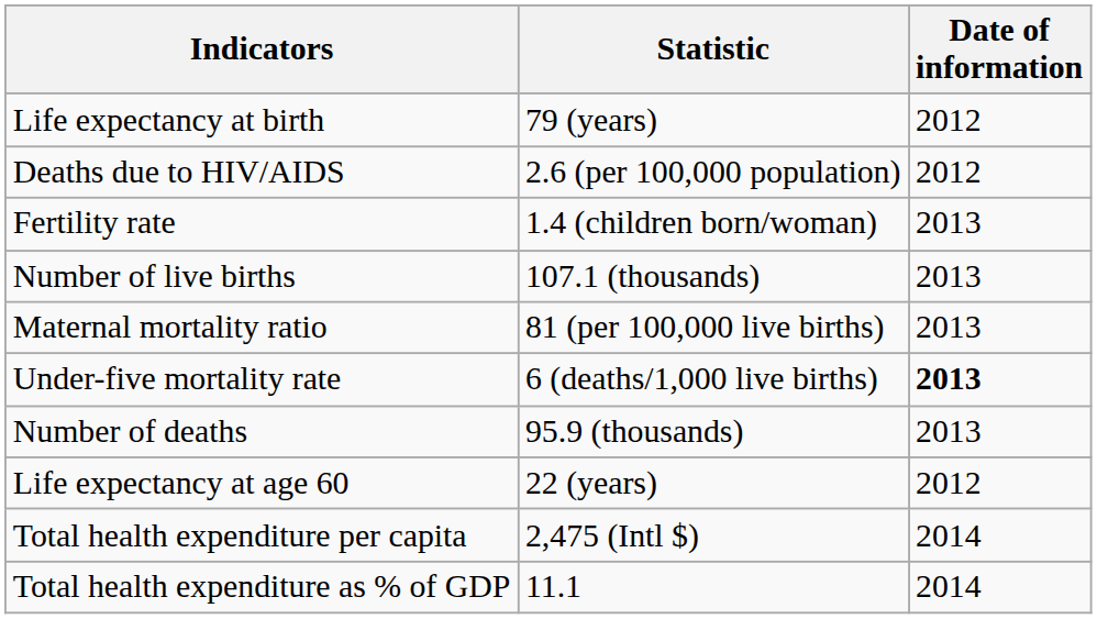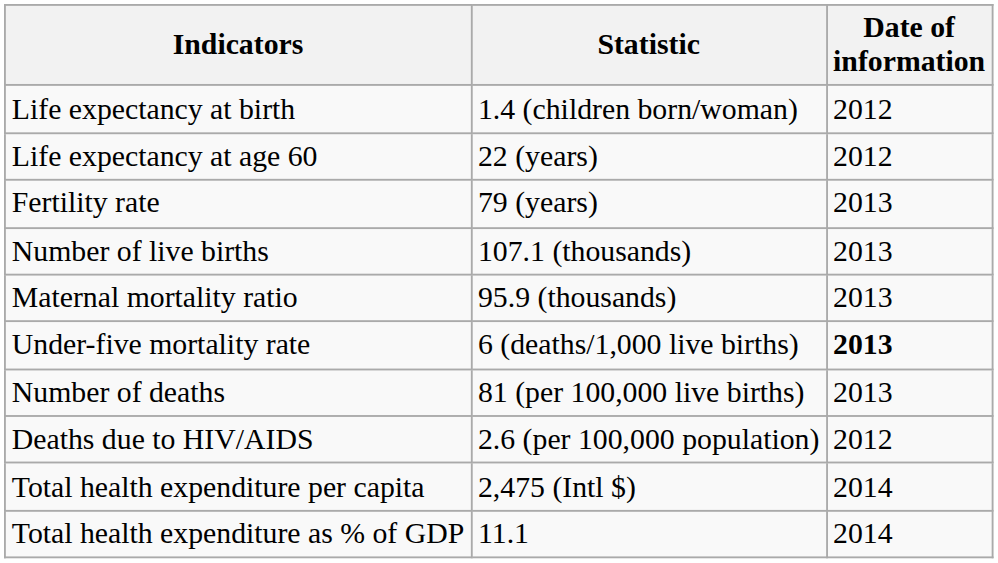 <table class="wikitable">
 <tr>
 <th>Indicators</th>
 <th>Statistic</th>
 <th>Date of <br>information</th>
 </tr>
 <tr>
 <td>Life expectancy at birth</td>
-<td>79 (years)</td>
+<td>1.4 (children born/woman)</td>
 <td>2012</td>
 </tr>
 <tr>
-<td>Deaths due to HIV/AIDS</td>
-<td>2.6 (per 100,000 population)</td>
+<td>Life expectancy at age 60</td>
+<td>22 (years)</td>
 <td>2012</td>
 </tr>
 <tr>
 <td>Fertility rate</td>
-<td>1.4 (children born/woman)</td>
+<td>79 (years)</td>
 <td>2013</td>
 </tr>
 <tr>
 <td>Number of live births</td>
 <td>107.1 (thousands)</td>
 <td>2013</td>
 </tr>
 <tr>
 <td>Maternal mortality ratio</td>
-<td>81 (per 100,000 live births)</td>
+<td>95.9 (thousands)</td>
 <td>2013</td>
 </tr>
 <tr>
 <td>Under-five mortality rate</td>
 <td>6 (deaths/1,000 live births)</td>
 <td><strong>2013</strong></td>
 </tr>
 <tr>
 <td>Number of deaths</td>
-<td>95.9 (thousands)</td>
+<td>81 (per 100,000 live births)</td>
 <td>2013</td>
 </tr>
 <tr>
-<td>Life expectancy at age 60</td>
-<td>22 (years)</td>
+<td>Deaths due to HIV/AIDS</td>
+<td>2.6 (per 100,000 population)</td>
 <td>2012</td>
 </tr>
 <tr>
 <td>Total health expenditure per capita</td>
 <td>2,475 (Intl $)</td>
 <td>2014</td>
 </tr>
 <tr>
 <td>Total health expenditure as % of GDP</td>
 <td>11.1</td>
 <td>2014</td>
 </tr>
 </table>
